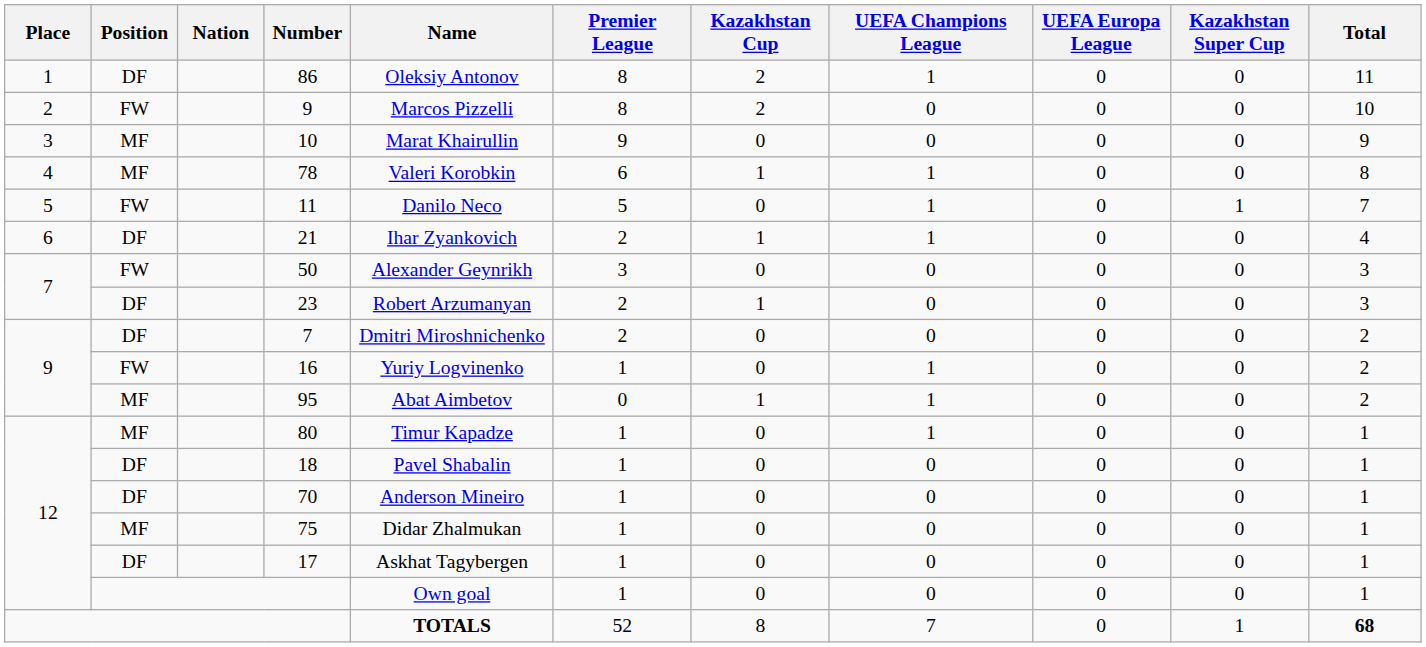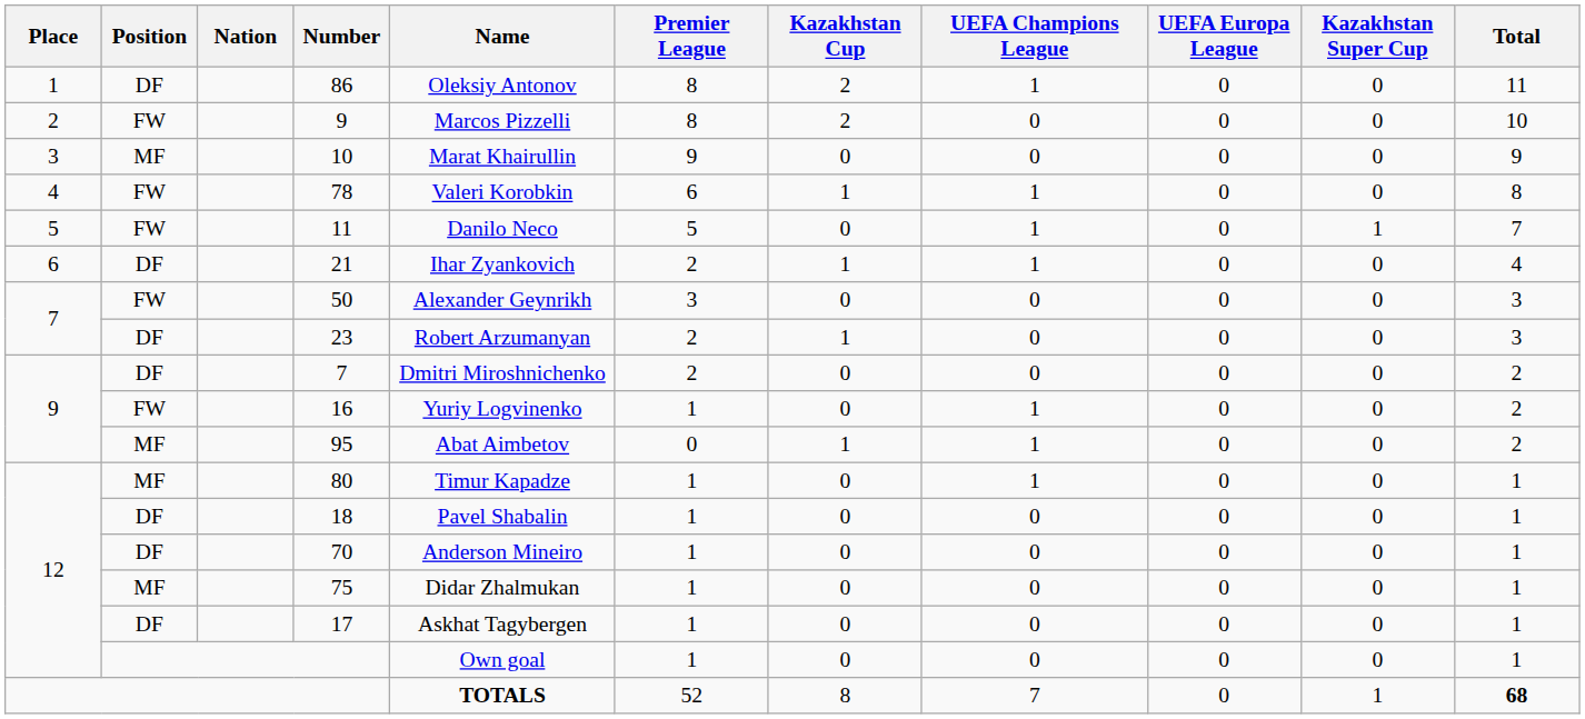 <table class="wikitable" style="font-size: 95%; text-align: center;">
 <tr>
 <th width=60>Place</th>
 <th width=60>Position</th>
 <th width=60>Nation</th>
 <th width=60>Number</th>
 <th width=150>Name</th>
 <th width=100><a href='#'>Premier League</a></th>
 <th width=100><a href='#'>Kazakhstan Cup</a></th>
 <th width=150><a href='#'>UEFA Champions League</a></th>
 <th width=100><a href='#'>UEFA Europa League</a></th>
 <th width=100><a href='#'>Kazakhstan Super Cup</a></th>
 <th width=80><strong>Total</strong></th>
 </tr>
 <tr>
 <td>1</td>
 <td>DF</td>
 <td></td>
 <td>86</td>
 <td><a href='#'>Oleksiy Antonov</a></td>
 <td>8</td>
 <td>2</td>
 <td>1</td>
 <td>0</td>
 <td>0</td>
 <td>11</td>
 </tr>
 <tr>
 <td>2</td>
 <td>FW</td>
 <td></td>
 <td>9</td>
 <td><a href='#'>Marcos Pizzelli</a></td>
 <td>8</td>
 <td>2</td>
 <td>0</td>
 <td>0</td>
 <td>0</td>
 <td>10</td>
 </tr>
 <tr>
 <td>3</td>
 <td>MF</td>
 <td></td>
 <td>10</td>
 <td><a href='#'>Marat Khairullin</a></td>
 <td>9</td>
 <td>0</td>
 <td>0</td>
 <td>0</td>
 <td>0</td>
 <td>9</td>
 </tr>
 <tr>
 <td>4</td>
-<td>MF</td>
+<td>FW</td>
 <td></td>
 <td>78</td>
 <td><a href='#'>Valeri Korobkin</a></td>
 <td>6</td>
 <td>1</td>
 <td>1</td>
 <td>0</td>
 <td>0</td>
 <td>8</td>
 </tr>
 <tr>
 <td>5</td>
 <td>FW</td>
 <td></td>
 <td>11</td>
 <td><a href='#'>Danilo Neco</a></td>
 <td>5</td>
 <td>0</td>
 <td>1</td>
 <td>0</td>
 <td>1</td>
 <td>7</td>
 </tr>
 <tr>
 <td>6</td>
 <td>DF</td>
 <td></td>
 <td>21</td>
 <td><a href='#'>Ihar Zyankovich</a></td>
 <td>2</td>
 <td>1</td>
 <td>1</td>
 <td>0</td>
 <td>0</td>
 <td>4</td>
 </tr>
 <tr>
 <td rowspan="2">7</td>
 <td>FW</td>
 <td></td>
 <td>50</td>
 <td><a href='#'>Alexander Geynrikh</a></td>
 <td>3</td>
 <td>0</td>
 <td>0</td>
 <td>0</td>
 <td>0</td>
 <td>3</td>
 </tr>
 <tr>
 <td>DF</td>
 <td></td>
 <td>23</td>
 <td><a href='#'>Robert Arzumanyan</a></td>
 <td>2</td>
 <td>1</td>
 <td>0</td>
 <td>0</td>
 <td>0</td>
 <td>3</td>
 </tr>
 <tr>
 <td rowspan="3">9</td>
 <td>DF</td>
 <td></td>
 <td>7</td>
 <td><a href='#'>Dmitri Miroshnichenko</a></td>
 <td>2</td>
 <td>0</td>
 <td>0</td>
 <td>0</td>
 <td>0</td>
 <td>2</td>
 </tr>
 <tr>
 <td>FW</td>
 <td></td>
 <td>16</td>
 <td><a href='#'>Yuriy Logvinenko</a></td>
 <td>1</td>
 <td>0</td>
 <td>1</td>
 <td>0</td>
 <td>0</td>
 <td>2</td>
 </tr>
 <tr>
 <td>MF</td>
 <td></td>
 <td>95</td>
 <td><a href='#'>Abat Aimbetov</a></td>
 <td>0</td>
 <td>1</td>
 <td>1</td>
 <td>0</td>
 <td>0</td>
 <td>2</td>
 </tr>
 <tr>
 <td rowspan="6">12</td>
 <td>MF</td>
 <td></td>
 <td>80</td>
 <td><a href='#'>Timur Kapadze</a></td>
 <td>1</td>
 <td>0</td>
 <td>1</td>
 <td>0</td>
 <td>0</td>
 <td>1</td>
 </tr>
 <tr>
 <td>DF</td>
 <td></td>
 <td>18</td>
 <td><a href='#'>Pavel Shabalin</a></td>
 <td>1</td>
 <td>0</td>
 <td>0</td>
 <td>0</td>
 <td>0</td>
 <td>1</td>
 </tr>
 <tr>
 <td>DF</td>
 <td></td>
 <td>70</td>
 <td><a href='#'>Anderson Mineiro</a></td>
 <td>1</td>
 <td>0</td>
 <td>0</td>
 <td>0</td>
 <td>0</td>
 <td>1</td>
 </tr>
 <tr>
 <td>MF</td>
 <td></td>
 <td>75</td>
 <td>Didar Zhalmukan</td>
 <td>1</td>
 <td>0</td>
 <td>0</td>
 <td>0</td>
 <td>0</td>
 <td>1</td>
 </tr>
 <tr>
 <td>DF</td>
 <td></td>
 <td>17</td>
 <td>Askhat Tagybergen</td>
 <td>1</td>
 <td>0</td>
 <td>0</td>
 <td>0</td>
 <td>0</td>
 <td>1</td>
 </tr>
 <tr>
 <td colspan="3"></td>
 <td><a href='#'>Own goal</a></td>
 <td>1</td>
 <td>0</td>
 <td>0</td>
 <td>0</td>
 <td>0</td>
 <td>1</td>
 </tr>
 <tr>
 <td colspan="4"></td>
 <td><strong>TOTALS</strong></td>
 <td>52</td>
 <td>8</td>
 <td>7</td>
 <td>0</td>
 <td>1</td>
 <td><strong>68</strong></td>
 </tr>
 </table>
